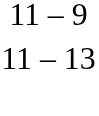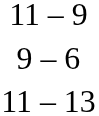 <table style="text-align:center">
 <tr>
 <th width=200></th>
 <th width=100></th>
 <th width=200></th>
 </tr>
 <tr>
 <td align=right><strong></strong></td>
 <td>11 – 9</td>
 <td align=left></td>
 </tr>
 <tr>
+<td align=right><strong></strong></td>
+<td>9 – 6</td>
+<td align=left></td>
+</tr>
+<tr>
 <td align=right></td>
 <td>11 – 13</td>
 <td align=left><strong></strong></td>
 </tr>
 </table>
